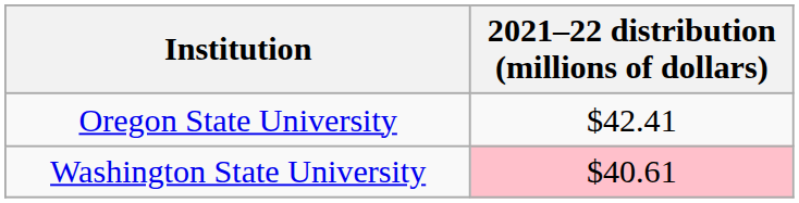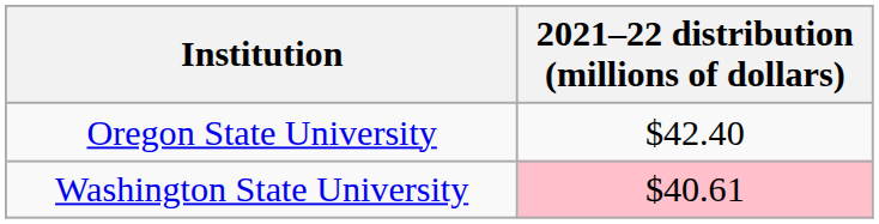 <table class="wikitable sortable" style="text-align: center">
 <tr>
 <th style="width:220px;">Institution</th>
 <th style="width:150px;">2021–22 distribution (millions of dollars)</th>
 </tr>
 <tr>
 <td><a href='#'>Oregon State University</a></td>
-<td>$42.41</td>
+<td>$42.40</td>
 </tr>
 <tr>
 <td><a href='#'>Washington State University</a></td>
 <td style="background: pink;">$40.61</td>
 </tr>
 </table>
